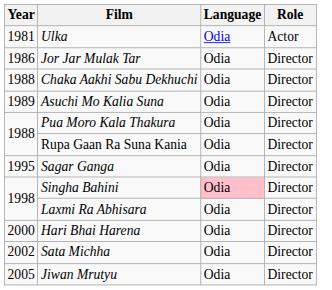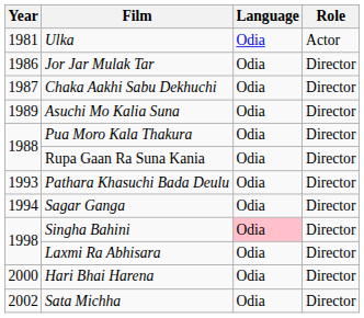 <table class="wikitable sortable">
 <tr>
 <th>Year</th>
 <th>Film</th>
 <th>Language</th>
 <th>Role</th>
 </tr>
 <tr>
 <td>1981</td>
 <td><em>Ulka</em></td>
 <td><a href='#'>Odia</a></td>
 <td>Actor</td>
 </tr>
 <tr>
 <td>1986</td>
 <td><em>Jor Jar Mulak Tar</em></td>
 <td>Odia</td>
 <td>Director</td>
 </tr>
 <tr>
-<td>1988</td>
+<td>1987</td>
 <td><em>Chaka Aakhi Sabu Dekhuchi</em></td>
 <td>Odia</td>
 <td>Director</td>
 </tr>
 <tr>
 <td>1989</td>
 <td><em>Asuchi Mo Kalia Suna</em></td>
 <td>Odia</td>
 <td>Director</td>
 </tr>
 <tr>
 <td rowspan="2">1988</td>
 <td><em>Pua Moro Kala Thakura</em></td>
 <td>Odia</td>
 <td>Director</td>
 </tr>
 <tr>
 <td>Rupa Gaan Ra Suna Kania</td>
 <td>Odia</td>
 <td>Director</td>
 </tr>
 <tr>
-<td>1995</td>
+<td>1993</td>
+<td><em>Pathara Khasuchi Bada Deulu</em></td>
+<td>Odia</td>
+<td>Director</td>
+</tr>
+<tr>
+<td>1994</td>
 <td><em>Sagar Ganga</em></td>
 <td>Odia</td>
 <td>Director</td>
 </tr>
 <tr>
 <td rowspan="2">1998</td>
 <td><em>Singha Bahini</em></td>
 <td style="background: pink;">Odia</td>
 <td>Director</td>
 </tr>
 <tr>
 <td><em>Laxmi Ra Abhisara</em></td>
 <td>Odia</td>
 <td>Director</td>
 </tr>
 <tr>
 <td>2000</td>
 <td><em>Hari Bhai Harena</em></td>
 <td>Odia</td>
 <td>Director</td>
 </tr>
 <tr>
 <td>2002</td>
 <td><em>Sata Michha</em></td>
 <td>Odia</td>
 <td>Director</td>
 </tr>
-<tr>
-<td>2005</td>
-<td><em>Jiwan Mrutyu</em></td>
-<td>Odia</td>
-<td>Director</td>
-</tr>
 </table>
